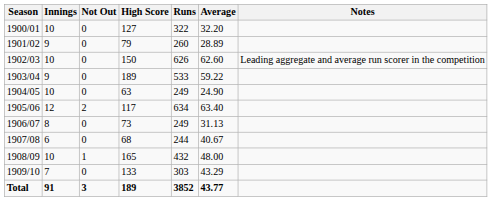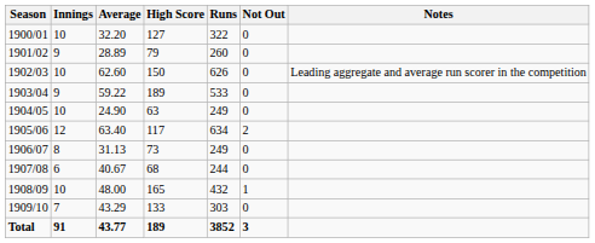 <table class="wikitable">
 <tr>
 <th>Season</th>
 <th>Innings</th>
-<th>Not Out</th>
+<th>Average</th>
 <th>High Score</th>
 <th>Runs</th>
-<th>Average</th>
+<th>Not Out</th>
 <th>Notes</th>
 </tr>
 <tr>
 <td>1900/01</td>
 <td>10</td>
-<td>0</td>
+<td>32.20</td>
 <td>127</td>
 <td>322</td>
-<td>32.20</td>
+<td>0</td>
 <td></td>
 </tr>
 <tr>
 <td>1901/02</td>
 <td>9</td>
-<td>0</td>
+<td>28.89</td>
 <td>79</td>
 <td>260</td>
-<td>28.89</td>
+<td>0</td>
 <td></td>
 </tr>
 <tr>
 <td>1902/03</td>
 <td>10</td>
-<td>0</td>
+<td>62.60</td>
 <td>150</td>
 <td>626</td>
-<td>62.60</td>
+<td>0</td>
 <td>Leading aggregate and average run scorer in the competition</td>
 </tr>
 <tr>
 <td>1903/04</td>
 <td>9</td>
-<td>0</td>
+<td>59.22</td>
 <td>189</td>
 <td>533</td>
-<td>59.22</td>
+<td>0</td>
 <td></td>
 </tr>
 <tr>
 <td>1904/05</td>
 <td>10</td>
-<td>0</td>
+<td>24.90</td>
 <td>63</td>
 <td>249</td>
-<td>24.90</td>
+<td>0</td>
 <td></td>
 </tr>
 <tr>
 <td>1905/06</td>
 <td>12</td>
-<td>2</td>
+<td>63.40</td>
 <td>117</td>
 <td>634</td>
-<td>63.40</td>
+<td>2</td>
 <td></td>
 </tr>
 <tr>
 <td>1906/07</td>
 <td>8</td>
-<td>0</td>
+<td>31.13</td>
 <td>73</td>
 <td>249</td>
-<td>31.13</td>
+<td>0</td>
 <td></td>
 </tr>
 <tr>
 <td>1907/08</td>
 <td>6</td>
-<td>0</td>
+<td>40.67</td>
 <td>68</td>
 <td>244</td>
-<td>40.67</td>
+<td>0</td>
 <td></td>
 </tr>
 <tr>
 <td>1908/09</td>
 <td>10</td>
-<td>1</td>
+<td>48.00</td>
 <td>165</td>
 <td>432</td>
-<td>48.00</td>
+<td>1</td>
 <td></td>
 </tr>
 <tr>
 <td>1909/10</td>
 <td>7</td>
-<td>0</td>
+<td>43.29</td>
 <td>133</td>
 <td>303</td>
-<td>43.29</td>
+<td>0</td>
 <td></td>
 </tr>
 <tr>
 <td><strong>Total</strong></td>
 <td><strong>91</strong></td>
-<td><strong>3</strong></td>
+<td><strong>43.77</strong></td>
 <td><strong>189</strong></td>
 <td><strong>3852</strong></td>
-<td><strong>43.77</strong></td>
+<td><strong>3</strong></td>
 <td></td>
 </tr>
 </table>
